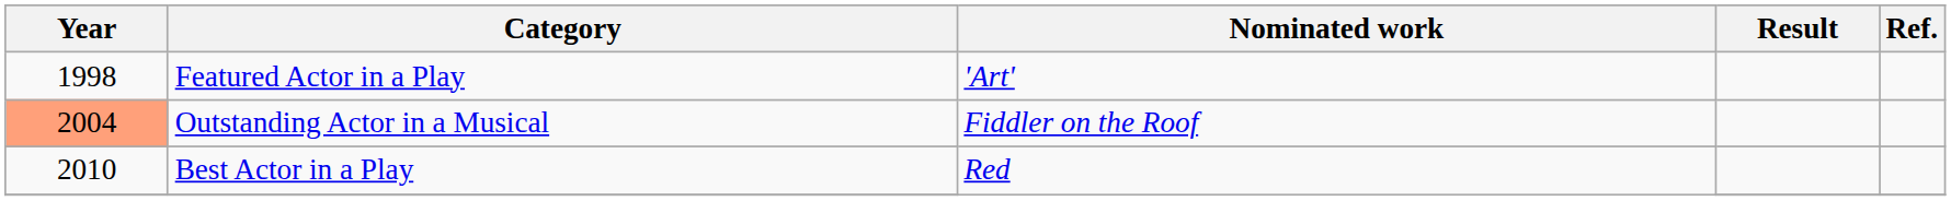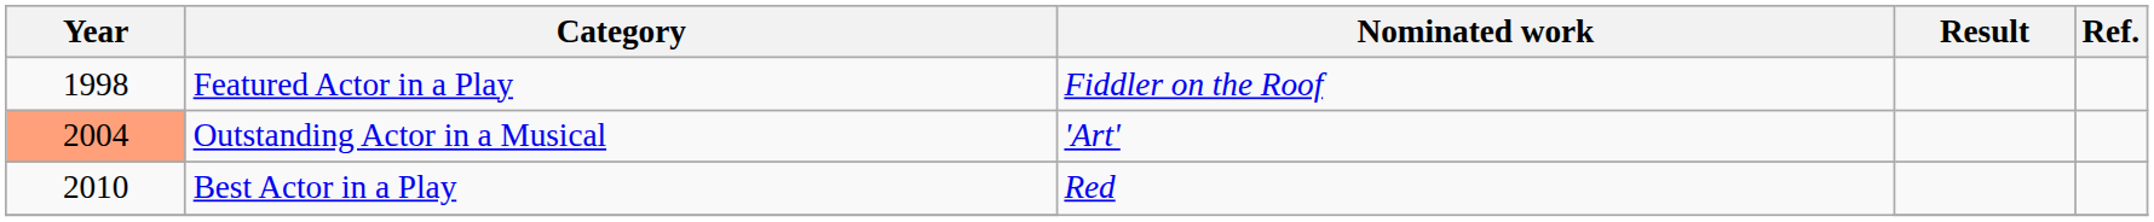 <table class=wikitable>
 <tr>
 <th scope="col" style="width:5em;">Year</th>
 <th scope="col" style="width:26em;">Category</th>
 <th scope="col" style="width:25em;">Nominated work</th>
 <th scope="col" style="width:5em;">Result</th>
 <th>Ref.</th>
 </tr>
 <tr>
 <td style="text-align:center;">1998</td>
 <td><a href='#'>Featured Actor in a Play</a></td>
-<td><em><a href='#'>'Art'</a></em></td>
+<td><em><a href='#'>Fiddler on the Roof</a></em></td>
 <td></td>
 <td></td>
 </tr>
 <tr>
 <td style="background: lightsalmon; text-align:center;">2004</td>
 <td><a href='#'>Outstanding Actor in a Musical</a></td>
-<td><em><a href='#'>Fiddler on the Roof</a></em></td>
+<td><em><a href='#'>'Art'</a></em></td>
 <td></td>
 <td></td>
 </tr>
 <tr>
 <td style="text-align:center;">2010</td>
 <td><a href='#'>Best Actor in a Play</a></td>
 <td rowspan="2"><em><a href='#'>Red</a></em></td>
 <td></td>
 <td></td>
 </tr>
 <tr>
 </tr>
 </table>
